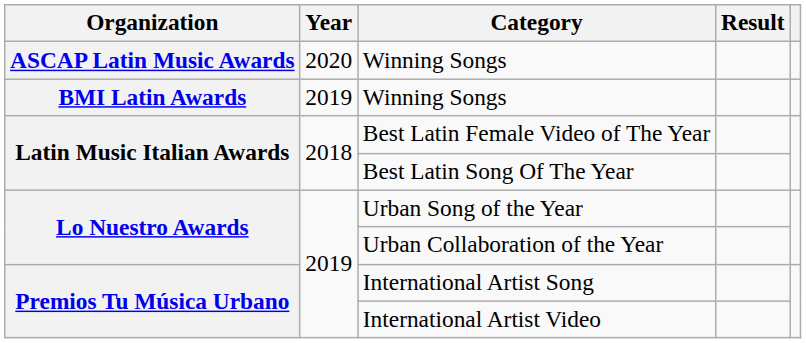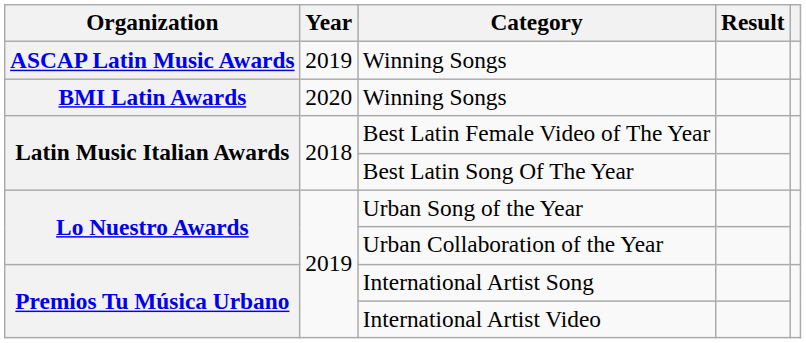 <table class="wikitable sortable plainrowheaders" style="border:none; margin:0;">
 <tr>
 <th scope="col">Organization</th>
 <th scope="col">Year</th>
 <th scope="col">Category</th>
 <th scope="col">Result</th>
 <th class="unsortable" scope="col"></th>
 </tr>
 <tr>
 <th scope="row"><a href='#'>ASCAP Latin Music Awards</a></th>
-<td>2020</td>
+<td>2019</td>
 <td>Winning Songs</td>
 <td></td>
 <td style="text-align:center;"></td>
 </tr>
 <tr>
 <th scope="row"><a href='#'>BMI Latin Awards</a></th>
-<td>2019</td>
+<td>2020</td>
 <td>Winning Songs</td>
 <td></td>
 <td style="text-align:center;"></td>
 </tr>
 <tr>
 <th scope="row" rowspan="2">Latin Music Italian Awards</th>
 <td rowspan="2">2018</td>
 <td>Best Latin Female Video of The Year</td>
 <td></td>
 <td style="text-align:center;" rowspan="2"></td>
 </tr>
 <tr>
 <td>Best Latin Song Of The Year</td>
 <td></td>
 </tr>
 <tr>
 <th scope="row" rowspan="2"><a href='#'>Lo Nuestro Awards</a></th>
 <td rowspan="4">2019</td>
 <td>Urban Song of the Year</td>
 <td></td>
 <td style="text-align:center;" rowspan="2"></td>
 </tr>
 <tr>
 <td>Urban Collaboration of the Year</td>
 <td></td>
 </tr>
 <tr>
 <th scope="row" rowspan="2"><a href='#'>Premios Tu Música Urbano</a></th>
 <td>International Artist Song</td>
 <td></td>
 <td style="text-align:center;" rowspan="2"></td>
 </tr>
 <tr>
 <td>International Artist Video</td>
 <td></td>
 </tr>
 <tr>
 </tr>
 </table>
